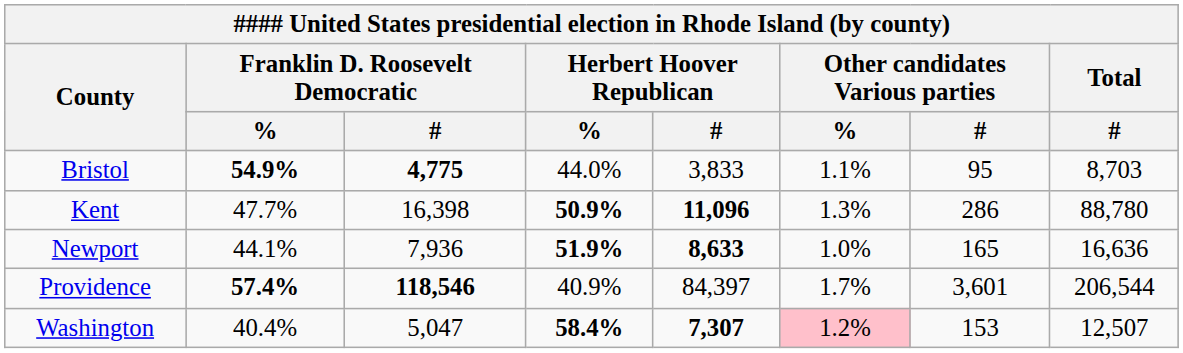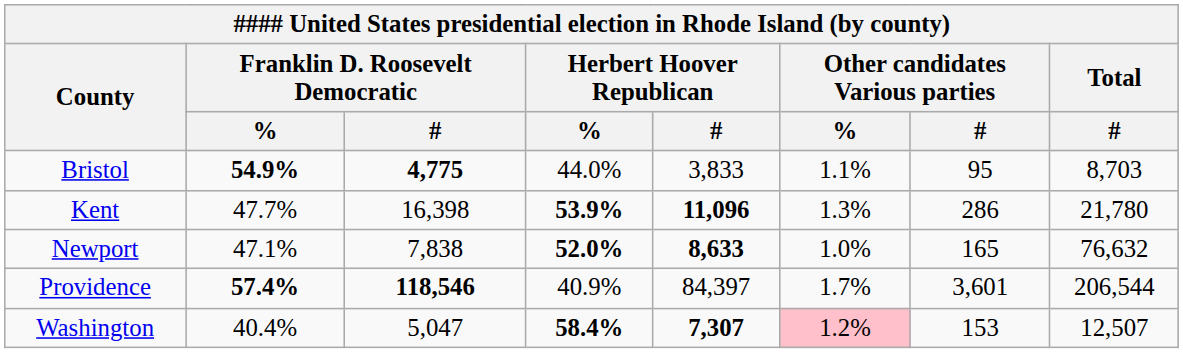 <table style="width:60%;" class="wikitable sortable">
 <tr>
 <th colspan="8">#### United States presidential election in Rhode Island (by county) </th>
 </tr>
 <tr>
 <th rowspan="2">County</th>
 <th colspan="2">Franklin D. Roosevelt<br>Democratic</th>
 <th colspan="2">Herbert Hoover<br>Republican</th>
 <th colspan="2">Other candidates<br>Various parties</th>
 <th colspan="2">Total</th>
 </tr>
 <tr style="background:lightgrey;">
 <th>%</th>
 <th>#</th>
 <th>%</th>
 <th>#</th>
 <th>%</th>
 <th>#</th>
 <th>#</th>
 </tr>
 <tr>
 <td align="center" ><a href='#'>Bristol</a></td>
 <td style="text-align:center;"><strong>54.9%</strong></td>
 <td style="text-align:center;"><strong>4,775</strong></td>
 <td style="text-align:center;">44.0%</td>
 <td style="text-align:center;">3,833</td>
 <td style="text-align:center;">1.1%</td>
 <td style="text-align:center;">95</td>
 <td style="text-align:center;">8,703</td>
 </tr>
 <tr>
 <td align="center" ><a href='#'>Kent</a></td>
 <td style="text-align:center;">47.7%</td>
 <td style="text-align:center;">16,398</td>
-<td style="text-align:center;"><strong>50.9%</strong></td>
+<td style="text-align:center;"><strong>53.9%</strong></td>
 <td style="text-align:center;"><strong>11,096</strong></td>
 <td style="text-align:center;">1.3%</td>
 <td style="text-align:center;">286</td>
-<td style="text-align:center;">88,780</td>
+<td style="text-align:center;">21,780</td>
 </tr>
 <tr>
 <td align="center" ><a href='#'>Newport</a></td>
-<td style="text-align:center;">44.1%</td>
-<td style="text-align:center;">7,936</td>
-<td style="text-align:center;"><strong>51.9%</strong></td>
+<td style="text-align:center;">47.1%</td>
+<td style="text-align:center;">7,838</td>
+<td style="text-align:center;"><strong>52.0%</strong></td>
 <td style="text-align:center;"><strong>8,633</strong></td>
 <td style="text-align:center;">1.0%</td>
 <td style="text-align:center;">165</td>
-<td style="text-align:center;">16,636</td>
+<td style="text-align:center;">76,632</td>
 </tr>
 <tr>
 <td align="center" ><a href='#'>Providence</a></td>
 <td style="text-align:center;"><strong>57.4%</strong></td>
 <td style="text-align:center;"><strong>118,546</strong></td>
 <td style="text-align:center;">40.9%</td>
 <td style="text-align:center;">84,397</td>
 <td style="text-align:center;">1.7%</td>
 <td style="text-align:center;">3,601</td>
 <td style="text-align:center;">206,544</td>
 </tr>
 <tr>
 <td align="center" ><a href='#'>Washington</a></td>
 <td style="text-align:center;">40.4%</td>
 <td style="text-align:center;">5,047</td>
 <td style="text-align:center;"><strong>58.4%</strong></td>
 <td style="text-align:center;"><strong>7,307</strong></td>
 <td style="background: pink; text-align:center;">1.2%</td>
 <td style="text-align:center;">153</td>
 <td style="text-align:center;">12,507</td>
 </tr>
 </table>
